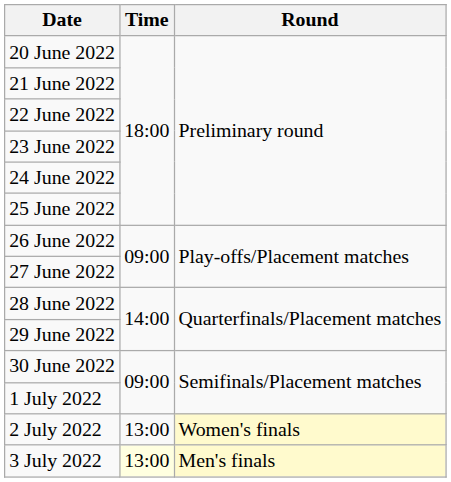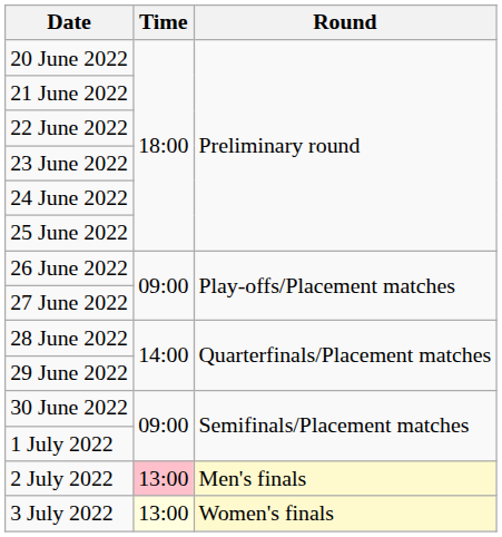 <table class="wikitable">
 <tr>
 <th>Date</th>
 <th>Time</th>
 <th>Round</th>
 </tr>
 <tr>
 <td>20 June 2022</td>
 <td rowspan=6>18:00</td>
 <td rowspan=6>Preliminary round</td>
 </tr>
 <tr>
 <td>21 June 2022</td>
 </tr>
 <tr>
 <td>22 June 2022</td>
 </tr>
 <tr>
 <td>23 June 2022</td>
 </tr>
 <tr>
 <td>24 June 2022</td>
 </tr>
 <tr>
 <td>25 June 2022</td>
 </tr>
 <tr>
 <td>26 June 2022</td>
 <td rowspan=2>09:00</td>
 <td rowspan=2>Play-offs/Placement matches</td>
 </tr>
 <tr>
 <td>27 June 2022</td>
 </tr>
 <tr>
 <td>28 June 2022</td>
 <td rowspan=2>14:00</td>
 <td rowspan=2>Quarterfinals/Placement matches</td>
 </tr>
 <tr>
 <td>29 June 2022</td>
 </tr>
 <tr>
 <td>30 June 2022</td>
 <td rowspan=2>09:00</td>
 <td rowspan=2>Semifinals/Placement matches</td>
 </tr>
 <tr>
 <td>1 July 2022</td>
 </tr>
 <tr>
 <td>2 July 2022</td>
-<td>13:00</td>
-<td style=background:lemonchiffon>Women's finals</td>
+<td style="background: pink;">13:00</td>
+<td style=background:lemonchiffon>Men's finals</td>
 </tr>
 <tr>
 <td>3 July 2022</td>
 <td style="background: lightyellow;">13:00</td>
-<td style=background:lemonchiffon>Men's finals</td>
+<td style=background:lemonchiffon>Women's finals</td>
 </tr>
 </table>
